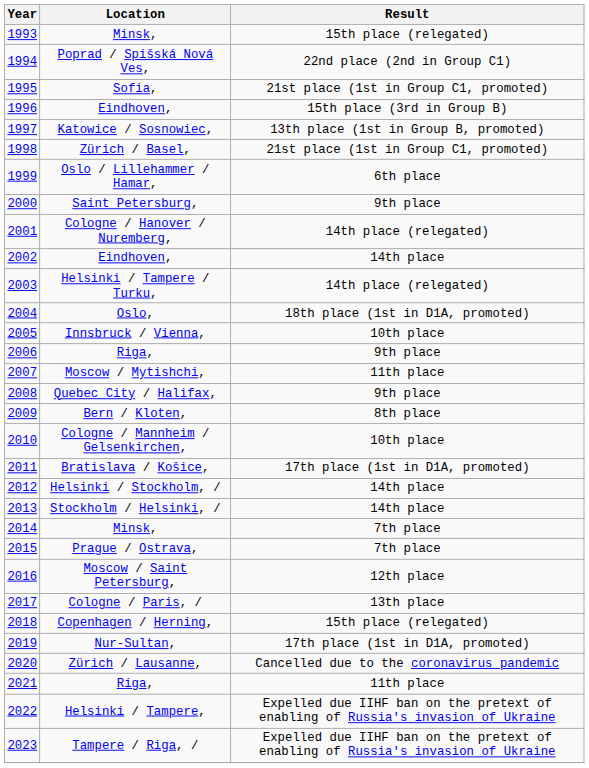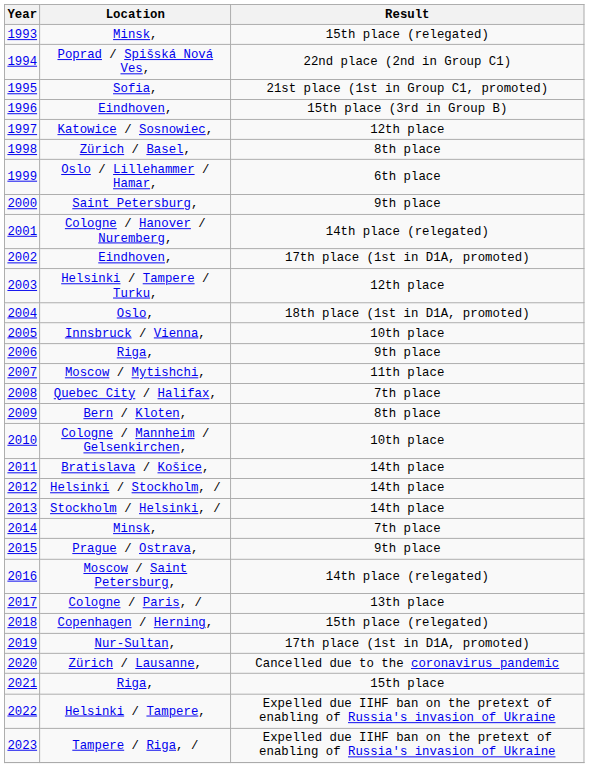 <table class="wikitable" style="text-align:center;">
 <tr>
 <th>Year</th>
 <th>Location</th>
 <th>Result</th>
 </tr>
 <tr>
 <td><a href='#'>1993</a></td>
 <td><a href='#'>Minsk</a>, </td>
 <td>15th place (relegated)</td>
 </tr>
 <tr>
 <td><a href='#'>1994</a></td>
 <td><a href='#'>Poprad</a> / <a href='#'>Spišská Nová Ves</a>, </td>
 <td>22nd place (2nd in Group C1)</td>
 </tr>
 <tr>
 <td><a href='#'>1995</a></td>
 <td><a href='#'>Sofia</a>, </td>
 <td>21st place (1st in Group C1, promoted)</td>
 </tr>
 <tr>
 <td><a href='#'>1996</a></td>
 <td><a href='#'>Eindhoven</a>, </td>
 <td>15th place (3rd in Group B)</td>
 </tr>
 <tr>
 <td><a href='#'>1997</a></td>
 <td><a href='#'>Katowice</a> / <a href='#'>Sosnowiec</a>, </td>
-<td>13th place (1st in Group B, promoted)</td>
+<td>12th place</td>
 </tr>
 <tr>
 <td><a href='#'>1998</a></td>
 <td><a href='#'>Zürich</a> / <a href='#'>Basel</a>, </td>
-<td>21st place (1st in Group C1, promoted)</td>
+<td>8th place</td>
 </tr>
 <tr>
 <td><a href='#'>1999</a></td>
 <td><a href='#'>Oslo</a> / <a href='#'>Lillehammer</a> / <a href='#'>Hamar</a>, </td>
 <td>6th place</td>
 </tr>
 <tr>
 <td><a href='#'>2000</a></td>
 <td><a href='#'>Saint Petersburg</a>, </td>
 <td>9th place</td>
 </tr>
 <tr>
 <td><a href='#'>2001</a></td>
 <td><a href='#'>Cologne</a> / <a href='#'>Hanover</a> / <a href='#'>Nuremberg</a>, </td>
 <td>14th place (relegated)</td>
 </tr>
 <tr>
 <td><a href='#'>2002</a></td>
 <td><a href='#'>Eindhoven</a>, </td>
-<td>14th place</td>
+<td>17th place (1st in D1A, promoted)</td>
 </tr>
 <tr>
 <td><a href='#'>2003</a></td>
 <td><a href='#'>Helsinki</a> / <a href='#'>Tampere</a> / <a href='#'>Turku</a>, </td>
-<td>14th place (relegated)</td>
+<td>12th place</td>
 </tr>
 <tr>
 <td><a href='#'>2004</a></td>
 <td><a href='#'>Oslo</a>, </td>
 <td>18th place (1st in D1A, promoted)</td>
 </tr>
 <tr>
 <td><a href='#'>2005</a></td>
 <td><a href='#'>Innsbruck</a> / <a href='#'>Vienna</a>, </td>
 <td>10th place</td>
 </tr>
 <tr>
 <td><a href='#'>2006</a></td>
 <td><a href='#'>Riga</a>, </td>
 <td>9th place</td>
 </tr>
 <tr>
 <td><a href='#'>2007</a></td>
 <td><a href='#'>Moscow</a> / <a href='#'>Mytishchi</a>, </td>
 <td>11th place</td>
 </tr>
 <tr>
 <td><a href='#'>2008</a></td>
 <td><a href='#'>Quebec City</a> / <a href='#'>Halifax</a>, </td>
-<td>9th place</td>
+<td>7th place</td>
 </tr>
 <tr>
 <td><a href='#'>2009</a></td>
 <td><a href='#'>Bern</a> / <a href='#'>Kloten</a>, </td>
 <td>8th place</td>
 </tr>
 <tr>
 <td><a href='#'>2010</a></td>
 <td><a href='#'>Cologne</a> / <a href='#'>Mannheim</a> / <a href='#'>Gelsenkirchen</a>, </td>
 <td>10th place</td>
 </tr>
 <tr>
 <td><a href='#'>2011</a></td>
 <td><a href='#'>Bratislava</a> / <a href='#'>Košice</a>, </td>
-<td>17th place (1st in D1A, promoted)</td>
+<td>14th place</td>
 </tr>
 <tr>
 <td><a href='#'>2012</a></td>
 <td><a href='#'>Helsinki</a> / <a href='#'>Stockholm</a>,  / </td>
 <td>14th place</td>
 </tr>
 <tr>
 <td><a href='#'>2013</a></td>
 <td><a href='#'>Stockholm</a> / <a href='#'>Helsinki</a>,  / </td>
 <td>14th place</td>
 </tr>
 <tr>
 <td><a href='#'>2014</a></td>
 <td><a href='#'>Minsk</a>, </td>
 <td>7th place</td>
 </tr>
 <tr>
 <td><a href='#'>2015</a></td>
 <td><a href='#'>Prague</a> / <a href='#'>Ostrava</a>, </td>
-<td>7th place</td>
+<td>9th place</td>
 </tr>
 <tr>
 <td><a href='#'>2016</a></td>
 <td><a href='#'>Moscow</a> / <a href='#'>Saint Petersburg</a>, </td>
-<td>12th place</td>
+<td>14th place (relegated)</td>
 </tr>
 <tr>
 <td><a href='#'>2017</a></td>
 <td><a href='#'>Cologne</a> / <a href='#'>Paris</a>,  / </td>
 <td>13th place</td>
 </tr>
 <tr>
 <td><a href='#'>2018</a></td>
 <td><a href='#'>Copenhagen</a> / <a href='#'>Herning</a>, </td>
 <td>15th place (relegated)</td>
 </tr>
 <tr>
 <td><a href='#'>2019</a></td>
 <td><a href='#'>Nur-Sultan</a>, </td>
 <td>17th place (1st in D1A, promoted)</td>
 </tr>
 <tr>
 <td><a href='#'>2020</a></td>
 <td><a href='#'>Zürich</a> / <a href='#'>Lausanne</a>, </td>
 <td>Cancelled due to the <a href='#'>coronavirus pandemic</a></td>
 </tr>
 <tr>
 <td><a href='#'>2021</a></td>
 <td><a href='#'>Riga</a>, </td>
-<td>11th place</td>
+<td>15th place</td>
 </tr>
 <tr>
 <td><a href='#'>2022</a></td>
 <td><a href='#'>Helsinki</a> / <a href='#'>Tampere</a>, </td>
 <td>Expelled due IIHF ban on the pretext of enabling of <a href='#'>Russia's invasion of Ukraine</a></td>
 </tr>
 <tr>
 <td><a href='#'>2023</a></td>
 <td><a href='#'>Tampere</a> / <a href='#'>Riga</a>,  / </td>
 <td>Expelled due IIHF ban on the pretext of enabling of <a href='#'>Russia's invasion of Ukraine</a></td>
 </tr>
 <tr>
 </tr>
 </table>
